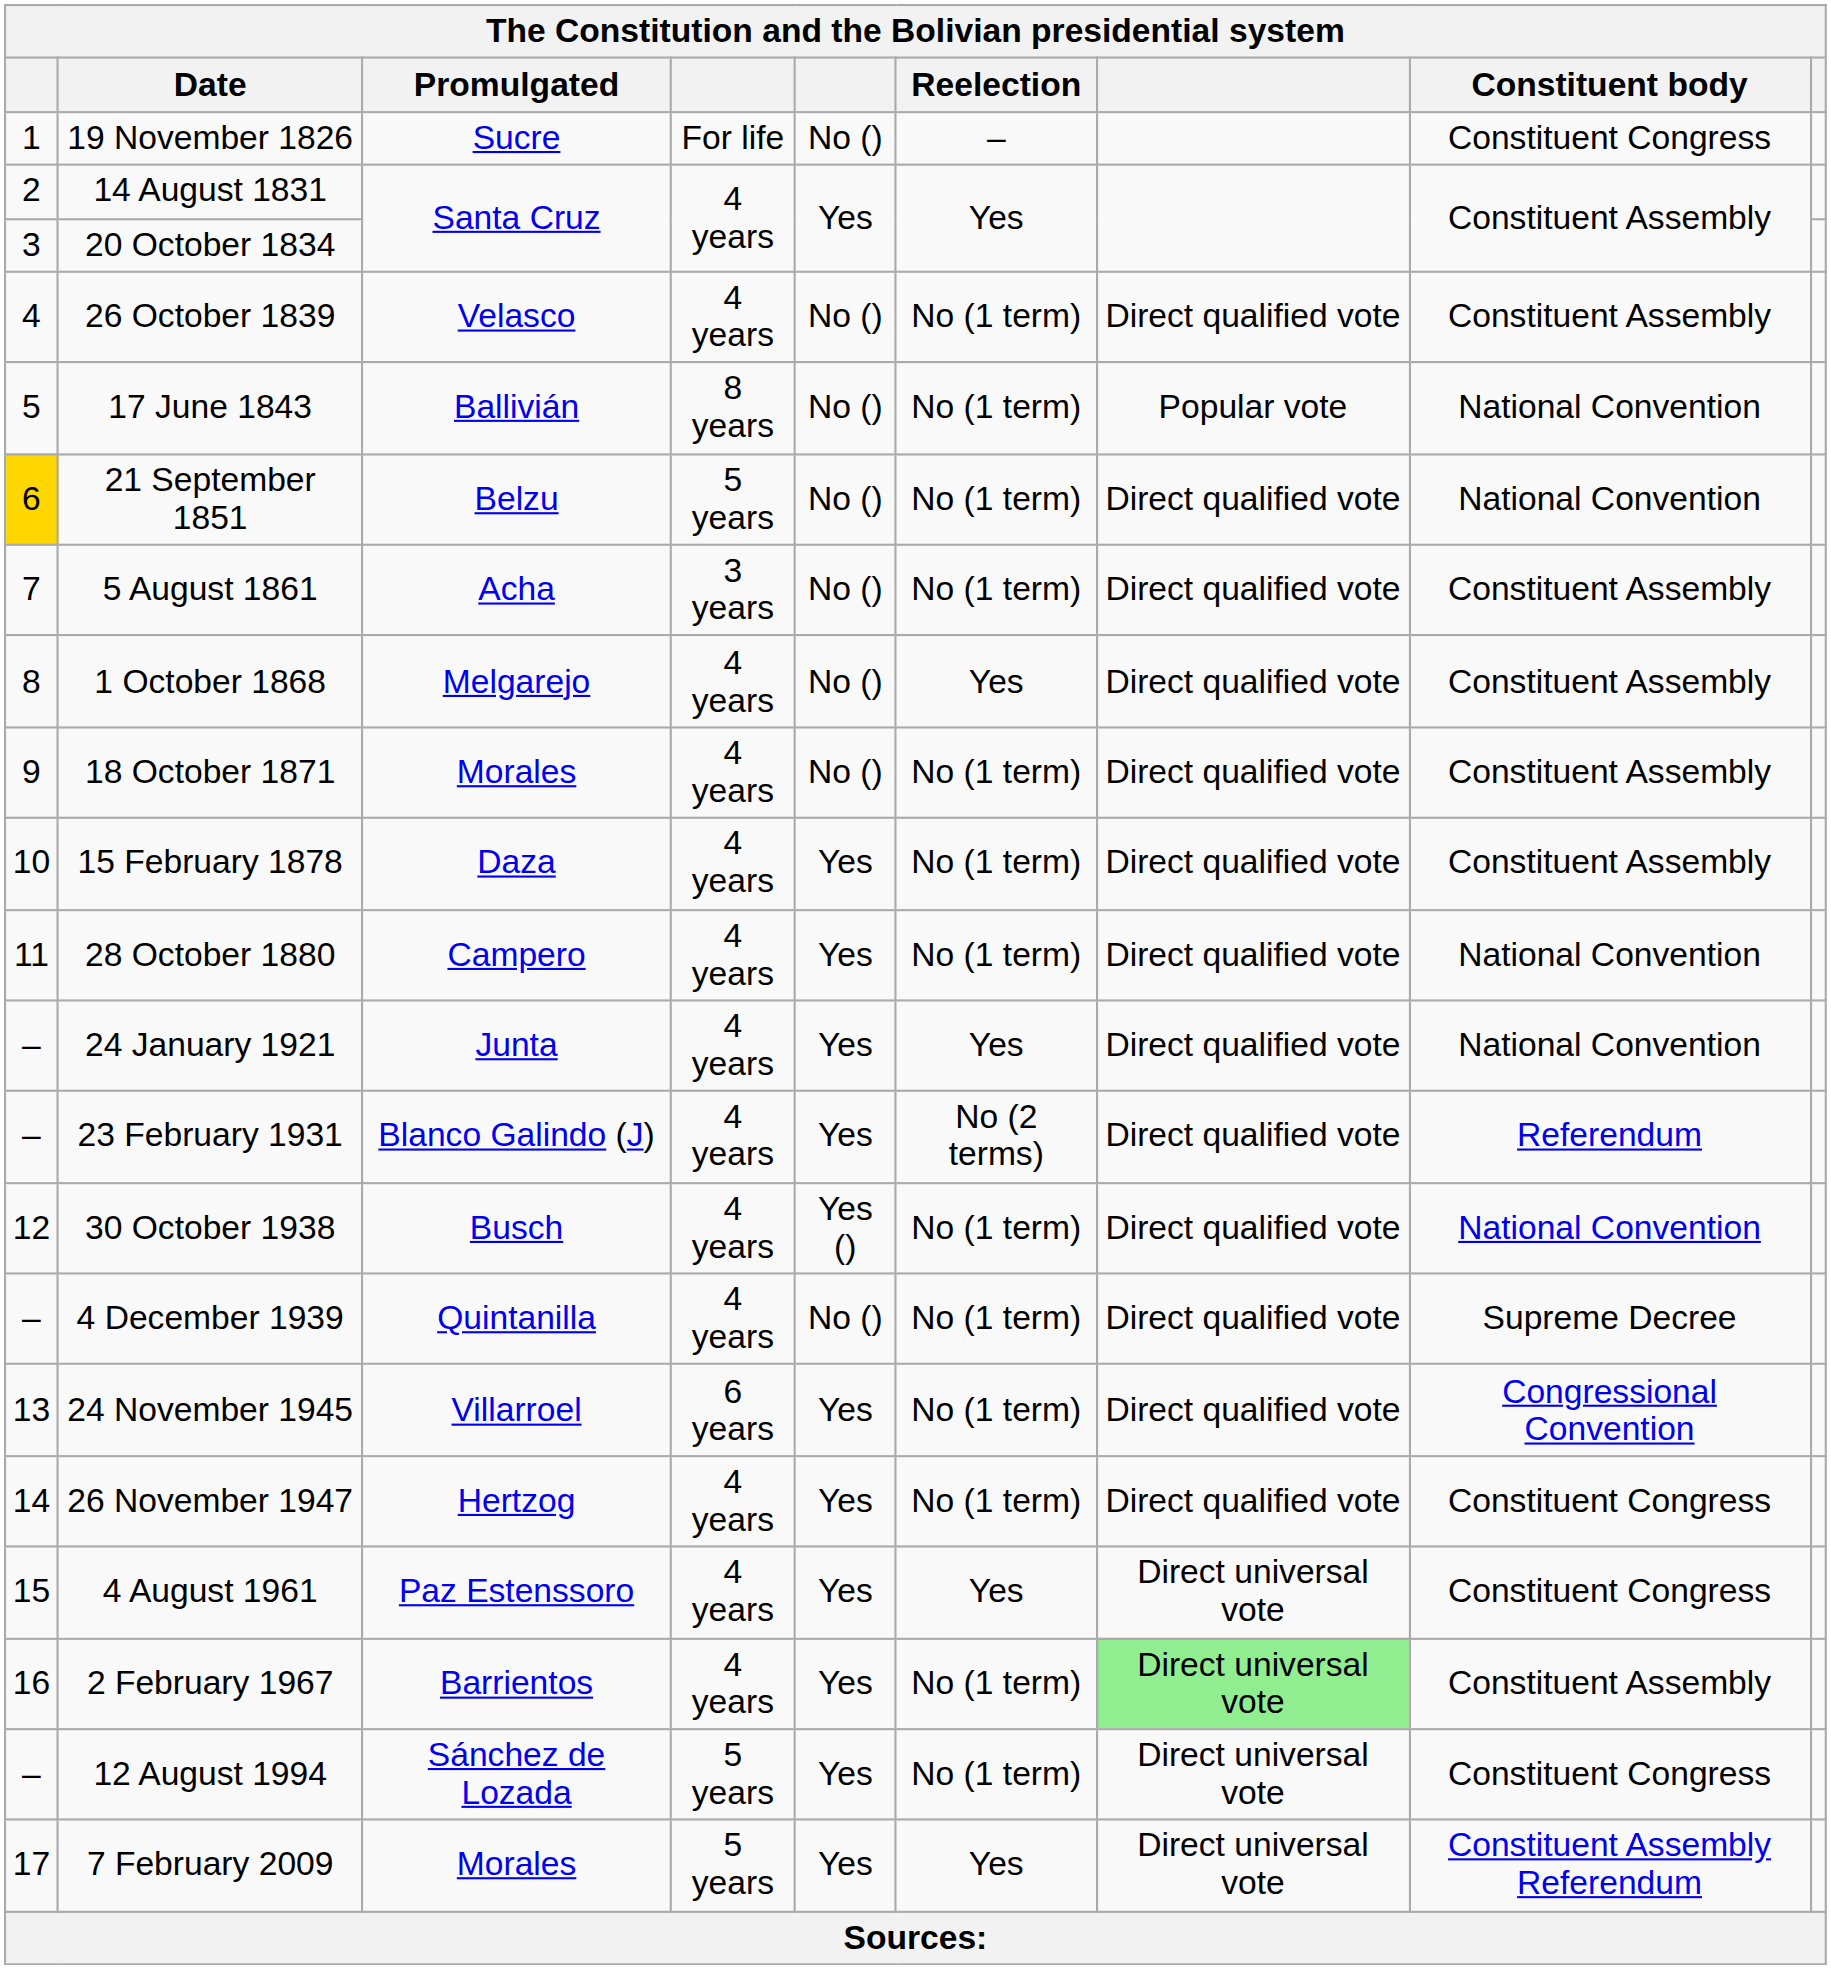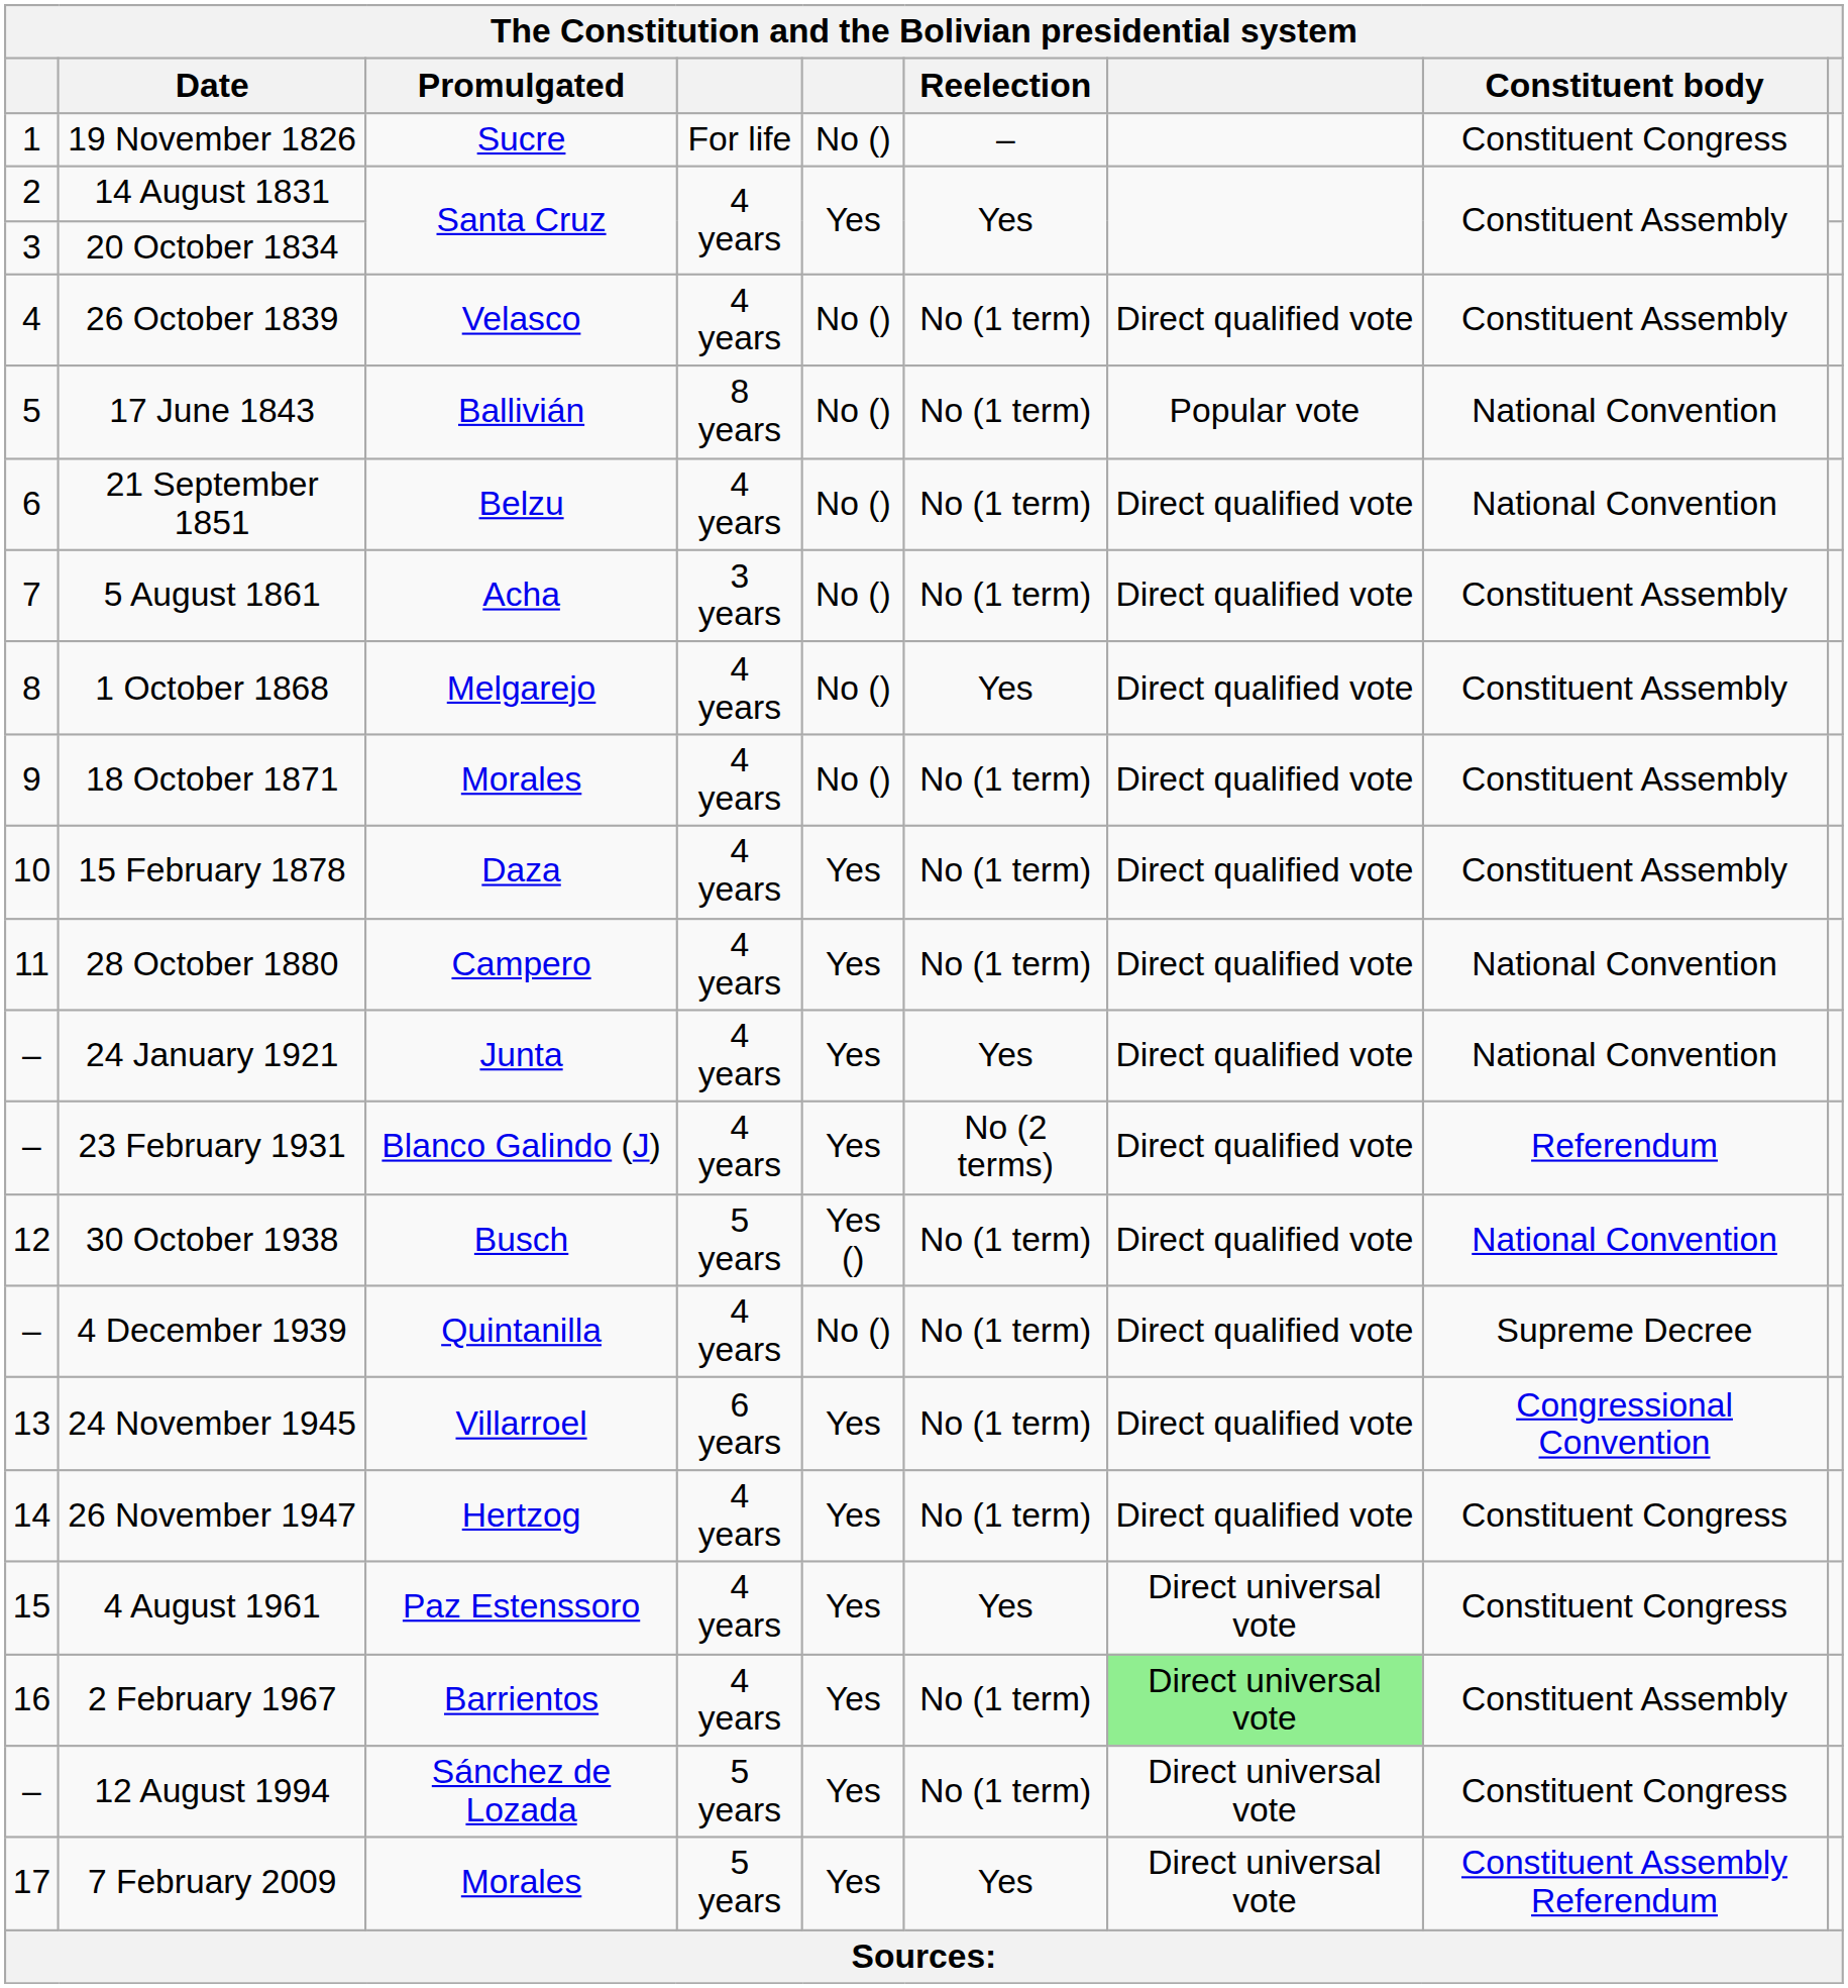 <table class="wikitable" style="text-align:center;">
 <tr style="font-weight:bold;">
 <th colspan="9">The Constitution and the Bolivian presidential system</th>
 </tr>
 <tr>
 <th></th>
 <th>Date</th>
 <th>Promulgated</th>
 <th></th>
 <th></th>
 <th>Reelection</th>
 <th></th>
 <th>Constituent body</th>
 <th></th>
 </tr>
 <tr>
 <td>1</td>
 <td>19 November 1826</td>
 <td><a href='#'>Sucre</a></td>
 <td>For life</td>
 <td>No ()</td>
 <td>–</td>
 <td></td>
 <td>Constituent Congress</td>
 <td></td>
 </tr>
 <tr>
 <td>2</td>
 <td>14 August 1831</td>
 <td rowspan="2"><a href='#'>Santa Cruz</a></td>
 <td rowspan="2">4 years</td>
 <td rowspan="2">Yes</td>
 <td rowspan="2">Yes</td>
 <td rowspan="2"></td>
 <td rowspan="2">Constituent Assembly</td>
 <td></td>
 </tr>
 <tr>
 <td>3</td>
 <td>20 October 1834</td>
 <td></td>
 </tr>
 <tr>
 <td>4</td>
 <td>26 October 1839</td>
 <td><a href='#'>Velasco</a></td>
 <td>4 years</td>
 <td>No ()</td>
 <td>No (1 term)</td>
 <td>Direct qualified vote</td>
 <td>Constituent Assembly</td>
 <td></td>
 </tr>
 <tr>
 <td>5</td>
 <td>17 June 1843</td>
 <td><a href='#'>Ballivián</a></td>
 <td>8 years</td>
 <td>No ()</td>
 <td>No (1 term)</td>
 <td>Popular vote</td>
 <td>National Convention</td>
 <td></td>
 </tr>
 <tr>
-<td style="background: gold;">6</td>
+<td>6</td>
 <td>21 September 1851</td>
 <td><a href='#'>Belzu</a></td>
-<td>5 years</td>
+<td>4 years</td>
 <td>No ()</td>
 <td>No (1 term)</td>
 <td>Direct qualified vote</td>
 <td>National Convention</td>
 <td></td>
 </tr>
 <tr>
 <td>7</td>
 <td>5 August 1861</td>
 <td><a href='#'>Acha</a></td>
 <td>3 years</td>
 <td>No ()</td>
 <td>No (1 term)</td>
 <td>Direct qualified vote</td>
 <td>Constituent Assembly</td>
 <td></td>
 </tr>
 <tr>
 <td>8</td>
 <td>1 October 1868</td>
 <td><a href='#'>Melgarejo</a></td>
 <td>4 years</td>
 <td>No ()</td>
 <td>Yes</td>
 <td>Direct qualified vote</td>
 <td>Constituent Assembly</td>
 <td></td>
 </tr>
 <tr>
 <td>9</td>
 <td>18 October 1871</td>
 <td><a href='#'>Morales</a></td>
 <td>4 years</td>
 <td>No ()</td>
 <td>No (1 term)</td>
 <td>Direct qualified vote</td>
 <td>Constituent Assembly</td>
 <td></td>
 </tr>
 <tr>
 <td>10</td>
 <td>15 February 1878</td>
 <td><a href='#'>Daza</a></td>
 <td>4 years</td>
 <td>Yes</td>
 <td>No (1 term)</td>
 <td>Direct qualified vote</td>
 <td>Constituent Assembly</td>
 <td></td>
 </tr>
 <tr>
 <td>11</td>
 <td>28 October 1880</td>
 <td><a href='#'>Campero</a></td>
 <td>4 years</td>
 <td>Yes</td>
 <td>No (1 term)</td>
 <td>Direct qualified vote</td>
 <td>National Convention</td>
 <td></td>
 </tr>
 <tr>
 <td>–</td>
 <td>24 January 1921</td>
 <td><a href='#'>Junta</a></td>
 <td>4 years</td>
 <td>Yes</td>
 <td>Yes</td>
 <td>Direct qualified vote</td>
 <td>National Convention</td>
 <td></td>
 </tr>
 <tr>
 <td>–</td>
 <td>23 February 1931</td>
 <td><a href='#'>Blanco Galindo</a> (<a href='#'>J</a>)</td>
 <td>4 years</td>
 <td>Yes</td>
 <td>No (2 terms)</td>
 <td>Direct qualified vote</td>
 <td><a href='#'>Referendum</a></td>
 <td></td>
 </tr>
 <tr>
 <td>12</td>
 <td>30 October 1938</td>
 <td><a href='#'>Busch</a></td>
-<td>4 years</td>
+<td>5 years</td>
 <td>Yes ()</td>
 <td>No (1 term)</td>
 <td>Direct qualified vote</td>
 <td><a href='#'>National Convention</a></td>
 <td></td>
 </tr>
 <tr>
 <td>–</td>
 <td>4 December 1939</td>
 <td><a href='#'>Quintanilla</a></td>
 <td>4 years</td>
 <td>No ()</td>
 <td>No (1 term)</td>
 <td>Direct qualified vote</td>
 <td>Supreme Decree</td>
 <td></td>
 </tr>
 <tr>
 <td>13</td>
 <td>24 November 1945</td>
 <td><a href='#'>Villarroel</a></td>
 <td>6 years</td>
 <td>Yes</td>
 <td>No (1 term)</td>
 <td>Direct qualified vote</td>
 <td><a href='#'>Congressional Convention</a></td>
 <td></td>
 </tr>
 <tr>
 <td>14</td>
 <td>26 November 1947</td>
 <td><a href='#'>Hertzog</a></td>
 <td>4 years</td>
 <td>Yes</td>
 <td>No (1 term)</td>
 <td>Direct qualified vote</td>
 <td>Constituent Congress</td>
 <td></td>
 </tr>
 <tr>
 <td>15</td>
 <td>4 August 1961</td>
 <td><a href='#'>Paz Estenssoro</a></td>
 <td>4 years</td>
 <td>Yes</td>
 <td>Yes</td>
 <td>Direct universal vote</td>
 <td>Constituent Congress</td>
 <td></td>
 </tr>
 <tr>
 <td>16</td>
 <td>2 February 1967</td>
 <td><a href='#'>Barrientos</a></td>
 <td>4 years</td>
 <td>Yes</td>
 <td>No (1 term)</td>
 <td style="background: lightgreen;">Direct universal vote</td>
 <td>Constituent Assembly</td>
 <td></td>
 </tr>
 <tr>
 <td>–</td>
 <td>12 August 1994</td>
 <td><a href='#'>Sánchez de Lozada</a></td>
 <td>5 years</td>
 <td>Yes</td>
 <td>No (1 term)</td>
 <td>Direct universal vote</td>
 <td>Constituent Congress</td>
 <td></td>
 </tr>
 <tr>
 <td>17</td>
 <td>7 February 2009</td>
 <td><a href='#'>Morales</a></td>
 <td>5 years</td>
 <td>Yes</td>
 <td>Yes</td>
 <td>Direct universal vote</td>
 <td><a href='#'>Constituent Assembly</a><br><a href='#'>Referendum</a></td>
 <td></td>
 </tr>
 <tr>
 <th colspan="9"><strong>Sources:</strong> </th>
 </tr>
 </table>
